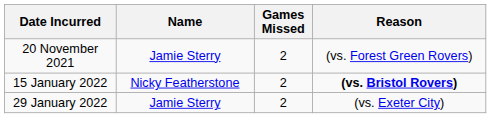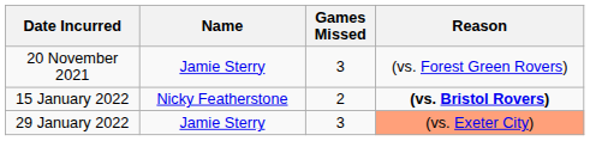 <table class="wikitable" style="font-size: 90%; text-align: center;">
 <tr>
 <th width=120>Date Incurred</th>
 <th width=150>Name</th>
 <th width=60>Games Missed</th>
 <th width=190>Reason</th>
 </tr>
 <tr>
 <td>20 November 2021</td>
 <td><a href='#'>Jamie Sterry</a></td>
-<td>2</td>
+<td>3</td>
 <td> (vs. <a href='#'>Forest Green Rovers</a>)</td>
 </tr>
 <tr>
 <td>15 January 2022</td>
 <td><a href='#'>Nicky Featherstone</a></td>
 <td>2</td>
 <td><strong> (vs. <a href='#'>Bristol Rovers</a>)</strong></td>
 </tr>
 <tr>
 <td>29 January 2022</td>
 <td><a href='#'>Jamie Sterry</a></td>
-<td>2</td>
-<td> (vs. <a href='#'>Exeter City</a>)</td>
+<td>3</td>
+<td style="background: lightsalmon;"> (vs. <a href='#'>Exeter City</a>)</td>
 </tr>
 </table>
